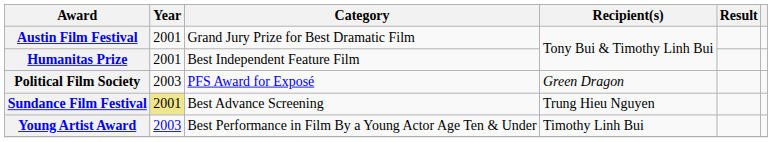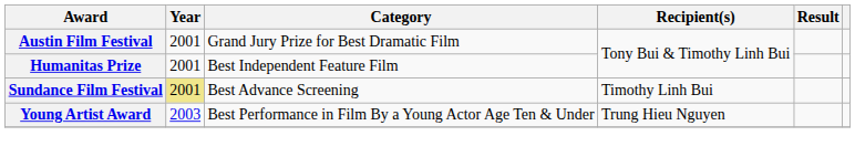 <table class="wikitable sortable plainrowheaders">
 <tr>
 <th scope="col">Award</th>
 <th scope="col">Year</th>
 <th scope="col">Category</th>
 <th scope="col">Recipient(s)</th>
 <th scope="col">Result</th>
 <th scope="col" class="unsortable"></th>
 </tr>
 <tr>
 <th scope="row"><a href='#'>Austin Film Festival</a></th>
 <td align="center">2001</td>
 <td>Grand Jury Prize for Best Dramatic Film</td>
 <td rowspan="2">Tony Bui & Timothy Linh Bui</td>
 <td></td>
 <td align="center"></td>
 </tr>
 <tr>
 <th scope="row"><a href='#'>Humanitas Prize</a></th>
 <td align="center">2001</td>
 <td>Best Independent Feature Film</td>
 <td></td>
 <td align="center"></td>
 </tr>
 <tr>
-<th scope="row">Political Film Society</th>
-<td align="center">2003</td>
-<td><a href='#'>PFS Award for Exposé</a></td>
-<td><em>Green Dragon</em></td>
-<td></td>
-<td align="center"></td>
-</tr>
-<tr>
 <th scope="row"><a href='#'>Sundance Film Festival</a></th>
 <td align="center" style="background: khaki;">2001</td>
 <td>Best Advance Screening</td>
-<td>Trung Hieu Nguyen</td>
+<td>Timothy Linh Bui</td>
 <td></td>
 <td align="center"></td>
 </tr>
 <tr>
 <th scope="row"><a href='#'>Young Artist Award</a></th>
 <td align="center"><a href='#'>2003</a></td>
 <td>Best Performance in Film By a Young Actor Age Ten & Under</td>
-<td>Timothy Linh Bui</td>
+<td>Trung Hieu Nguyen</td>
 <td></td>
 <td align="center"></td>
 </tr>
 <tr>
 </tr>
 </table>
